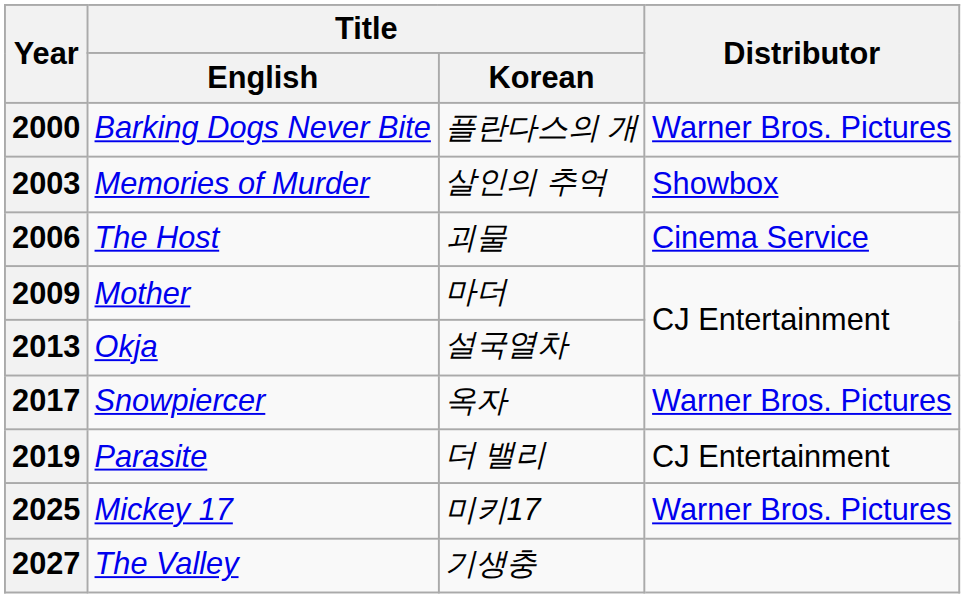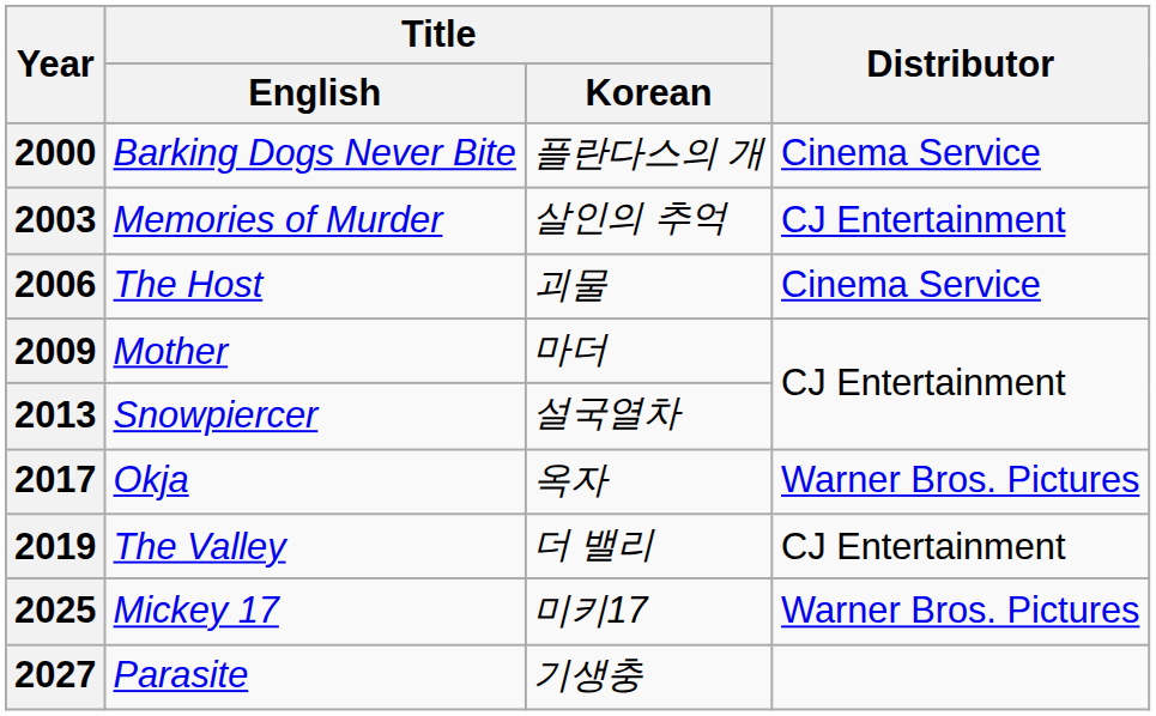 <table class="wikitable sortable plainrowheaders">
 <tr>
 <th rowspan="2" scope="col">Year</th>
 <th colspan="2" scope="col">Title</th>
 <th rowspan="2" scope="col">Distributor</th>
 </tr>
 <tr>
 <th>English</th>
 <th>Korean</th>
 </tr>
 <tr>
 <th scope="row">2000</th>
 <td><em><a href='#'>Barking Dogs Never Bite</a></em></td>
 <td><em>플란다스의 개</em></td>
-<td><a href='#'>Warner Bros. Pictures</a></td>
+<td><a href='#'>Cinema Service</a></td>
 </tr>
 <tr>
 <th scope="row">2003</th>
 <td><em><a href='#'>Memories of Murder</a></em></td>
 <td><em>살인의 추억</em></td>
-<td><a href='#'>Showbox</a></td>
+<td><a href='#'>CJ Entertainment</a></td>
 </tr>
 <tr>
 <th scope="row">2006</th>
 <td><em><a href='#'>The Host</a></em></td>
 <td><em>괴물</em></td>
 <td><a href='#'>Cinema Service</a></td>
 </tr>
 <tr>
 <th scope="row">2009</th>
 <td><em><a href='#'>Mother</a></em></td>
 <td><em>마더</em></td>
 <td rowspan="2">CJ Entertainment</td>
 </tr>
 <tr>
 <th scope="row">2013</th>
-<td><em><a href='#'>Okja</a></em></td>
+<td><em><a href='#'>Snowpiercer</a></em></td>
 <td><em>설국열차</em></td>
 </tr>
 <tr>
 <th scope="row">2017</th>
-<td><em><a href='#'>Snowpiercer</a></em></td>
+<td><em><a href='#'>Okja</a></em></td>
 <td><em>옥자</em></td>
 <td><a href='#'>Warner Bros. Pictures</a></td>
 </tr>
 <tr>
 <th scope="row">2019</th>
-<td><em><a href='#'>Parasite</a></em></td>
+<td><em><a href='#'>The Valley</a></em></td>
 <td><em>더 밸리</em></td>
 <td>CJ Entertainment</td>
 </tr>
 <tr>
 <th scope="row">2025</th>
 <td><em><a href='#'>Mickey 17</a></em></td>
 <td><em>미키17</em></td>
 <td><a href='#'>Warner Bros. Pictures</a></td>
 </tr>
 <tr>
 <th scope="row">2027</th>
-<td><em><a href='#'>The Valley</a></em></td>
+<td><em><a href='#'>Parasite</a></em></td>
 <td><em>기생충</em></td>
 <td></td>
 </tr>
 </table>
